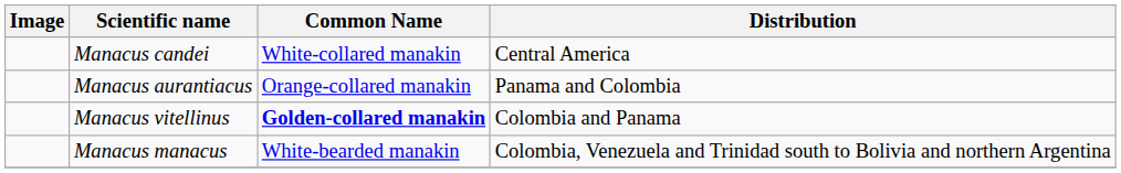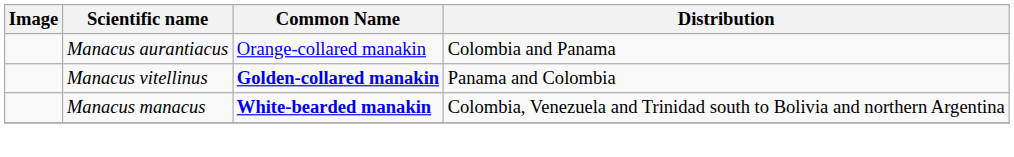 <table class="wikitable">
 <tr>
 <th>Image</th>
 <th>Scientific name</th>
 <th>Common Name</th>
 <th>Distribution</th>
 </tr>
 <tr>
 <td></td>
-<td><em>Manacus candei</em></td>
-<td><a href='#'>White-collared manakin</a></td>
-<td>Central America</td>
-</tr>
-<tr>
-<td></td>
 <td><em>Manacus aurantiacus</em></td>
 <td><a href='#'>Orange-collared manakin</a></td>
-<td>Panama and  Colombia</td>
+<td>Colombia and Panama</td>
 </tr>
 <tr>
 <td></td>
 <td><em>Manacus vitellinus</em></td>
 <td><strong><a href='#'>Golden-collared manakin</a></strong></td>
-<td>Colombia and Panama</td>
+<td>Panama and  Colombia</td>
 </tr>
 <tr>
 <td></td>
 <td><em>Manacus manacus</em></td>
-<td><a href='#'>White-bearded manakin</a></td>
+<td><strong><a href='#'>White-bearded manakin</a></strong></td>
 <td>Colombia, Venezuela and Trinidad south to Bolivia and northern Argentina</td>
 </tr>
 <tr>
 </tr>
 </table>
